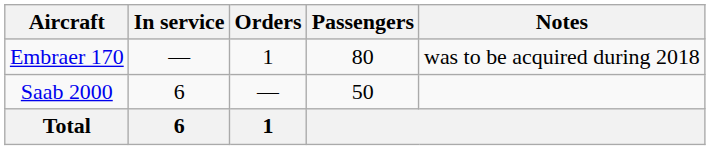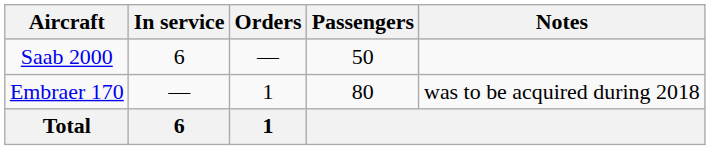 <table class="wikitable" style="border-collapse:collapse; text-align:center; margin:auto;">
 <tr>
 <th>Aircraft</th>
 <th>In service</th>
 <th>Orders</th>
 <th>Passengers</th>
 <th>Notes</th>
 </tr>
 <tr>
+<td><a href='#'>Saab 2000</a></td>
+<td>6</td>
+<td>—</td>
+<td>50</td>
+<td></td>
+</tr>
+<tr>
 <td><a href='#'>Embraer 170</a></td>
 <td>—</td>
 <td>1</td>
 <td>80</td>
 <td>was to be acquired during 2018</td>
-</tr>
-<tr>
-<td><a href='#'>Saab 2000</a></td>
-<td>6</td>
-<td>—</td>
-<td>50</td>
-<td></td>
 </tr>
 <tr>
 <th>Total</th>
 <th>6</th>
 <th>1</th>
 <th colspan="2"></th>
 </tr>
 </table>
